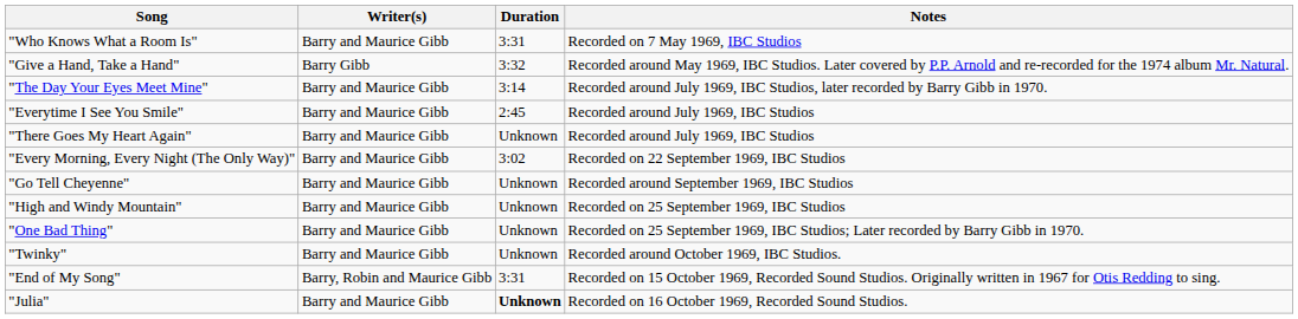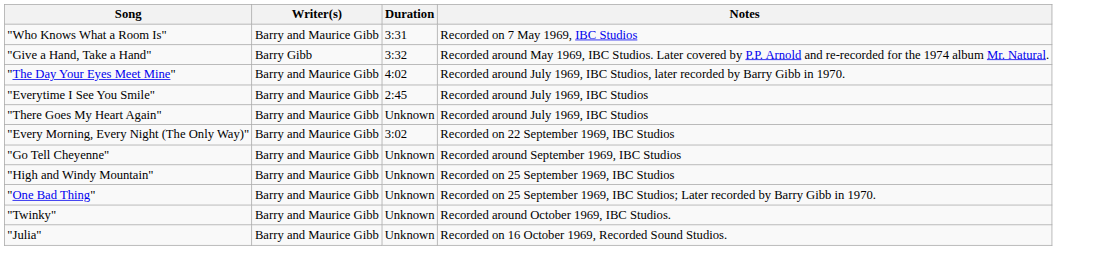 <table class="wikitable">
 <tr>
 <th>Song</th>
 <th>Writer(s)</th>
 <th>Duration</th>
 <th>Notes</th>
 </tr>
 <tr>
 <td>"Who Knows What a Room Is"</td>
 <td>Barry and Maurice Gibb</td>
 <td>3:31</td>
 <td>Recorded on 7 May 1969, <a href='#'>IBC Studios</a></td>
 </tr>
 <tr>
 <td>"Give a Hand, Take a Hand"</td>
 <td>Barry Gibb</td>
 <td>3:32</td>
 <td>Recorded around May 1969, IBC Studios. Later covered by <a href='#'>P.P. Arnold</a> and re-recorded for the 1974 album <a href='#'>Mr. Natural</a>.</td>
 </tr>
 <tr>
 <td>"<a href='#'>The Day Your Eyes Meet Mine</a>"</td>
 <td>Barry and Maurice Gibb</td>
-<td>3:14</td>
+<td>4:02</td>
 <td>Recorded around July 1969, IBC Studios, later recorded by Barry Gibb in 1970.</td>
 </tr>
 <tr>
 <td>"Everytime I See You Smile"</td>
 <td>Barry and Maurice Gibb</td>
 <td>2:45</td>
 <td>Recorded around July 1969, IBC Studios</td>
 </tr>
 <tr>
 <td>"There Goes My Heart Again"</td>
 <td>Barry and Maurice Gibb</td>
 <td>Unknown</td>
 <td>Recorded around July 1969, IBC Studios</td>
 </tr>
 <tr>
 <td>"Every Morning, Every Night (The Only Way)"</td>
 <td>Barry and Maurice Gibb</td>
 <td>3:02</td>
 <td>Recorded on 22 September 1969, IBC Studios</td>
 </tr>
 <tr>
 <td>"Go Tell Cheyenne"</td>
 <td>Barry and Maurice Gibb</td>
 <td>Unknown</td>
 <td>Recorded around September 1969, IBC Studios</td>
 </tr>
 <tr>
 <td>"High and Windy Mountain"</td>
 <td>Barry and Maurice Gibb</td>
 <td>Unknown</td>
 <td>Recorded on 25 September 1969, IBC Studios</td>
 </tr>
 <tr>
 <td>"<a href='#'>One Bad Thing</a>"</td>
 <td>Barry and Maurice Gibb</td>
 <td>Unknown</td>
 <td>Recorded on 25 September 1969, IBC Studios; Later recorded by Barry Gibb in 1970.</td>
 </tr>
 <tr>
 <td>"Twinky"</td>
 <td>Barry and Maurice Gibb</td>
 <td>Unknown</td>
 <td>Recorded around October 1969, IBC Studios.</td>
 </tr>
 <tr>
-<td>"End of My Song"</td>
-<td>Barry, Robin and Maurice Gibb</td>
-<td>3:31</td>
-<td>Recorded on 15 October 1969, Recorded Sound Studios. Originally written in 1967 for <a href='#'>Otis Redding</a> to sing.</td>
-</tr>
-<tr>
 <td>"Julia"</td>
 <td>Barry and Maurice Gibb</td>
-<td><strong>Unknown</strong></td>
+<td>Unknown</td>
 <td>Recorded on 16 October 1969, Recorded Sound Studios.</td>
 </tr>
 </table>
